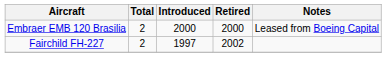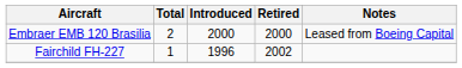 <table class="wikitable" style="margin:0.5em auto; text-align:center">
 <tr>
 <th>Aircraft</th>
 <th>Total</th>
 <th>Introduced</th>
 <th>Retired</th>
 <th>Notes</th>
 </tr>
 <tr>
 <td><a href='#'>Embraer EMB 120 Brasilia</a></td>
 <td>2</td>
 <td>2000</td>
 <td>2000</td>
 <td>Leased from <a href='#'>Boeing Capital</a></td>
 </tr>
 <tr>
 <td><a href='#'>Fairchild FH-227</a></td>
-<td>2</td>
-<td>1997</td>
+<td>1</td>
+<td>1996</td>
 <td>2002</td>
 <td></td>
 </tr>
 <tr>
 </tr>
 </table>
